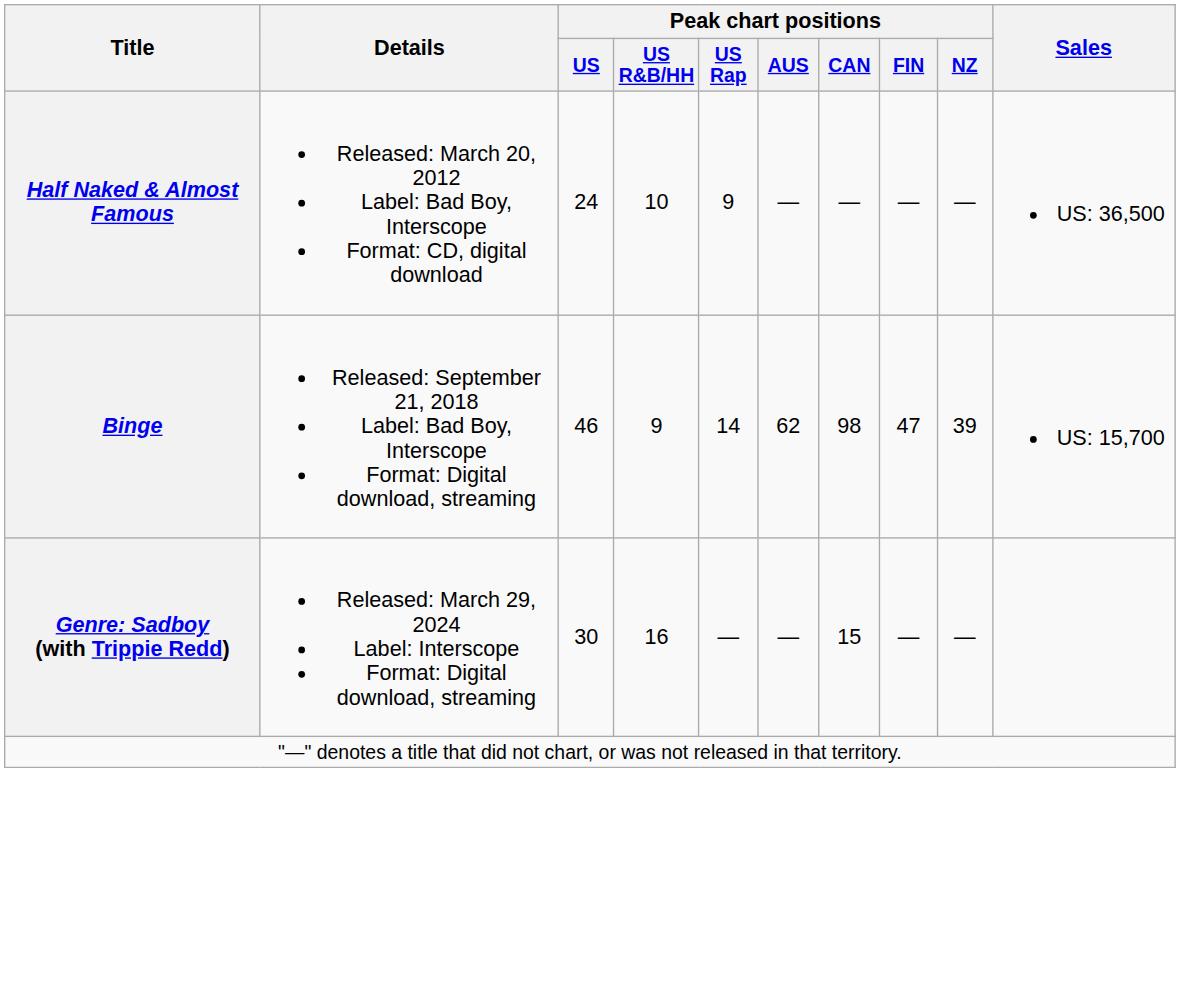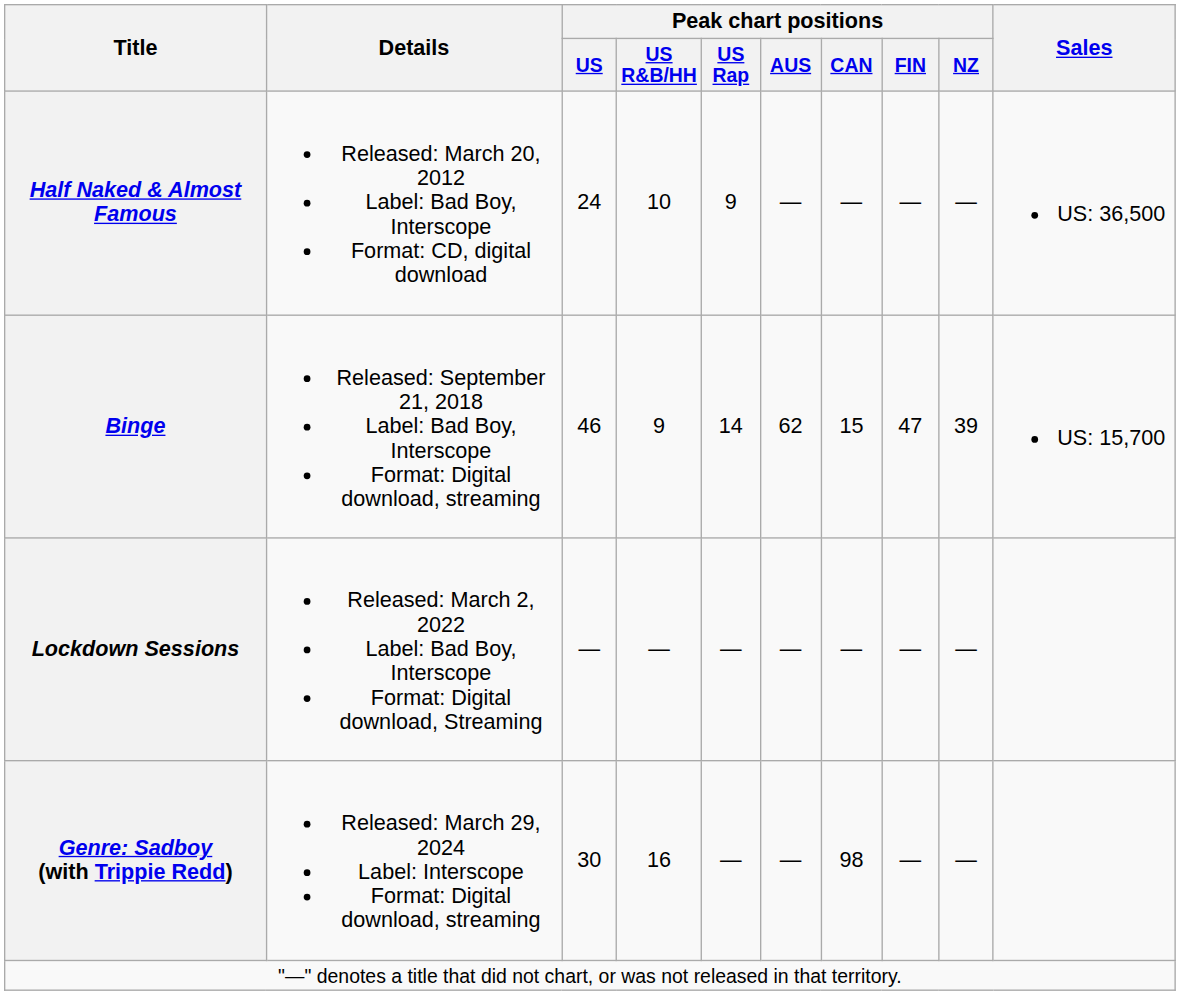 <table class="wikitable plainrowheaders" style="text-align:center;">
 <tr>
 <th scope="col" rowspan="2" style="width:16em;">Title</th>
 <th scope="col" rowspan="2" style="width:17em;">Details</th>
 <th scope="col" colspan="7">Peak chart positions</th>
 <th scope="col" rowspan="2" style="width:9.5em;"><a href='#'>Sales</a></th>
 </tr>
 <tr>
 <th scope="col" style="width:3em;font-size:90%;"><a href='#'>US</a><br></th>
 <th scope="col" style="width:3em;font-size:90%;"><a href='#'>US R&B/HH</a><br></th>
 <th scope="col" style="width:3em;font-size:90%;"><a href='#'>US Rap</a><br></th>
 <th scope="col" style="width:3em;font-size:90%;"><a href='#'>AUS</a><br></th>
 <th scope="col" style="width:3em;font-size:90%;"><a href='#'>CAN</a><br></th>
 <th scope="col" style="width:3em;font-size:90%;"><a href='#'>FIN</a><br></th>
 <th scope="col" style="width:3em;font-size:90%;"><a href='#'>NZ</a><br></th>
 </tr>
 <tr>
 <th scope="row"><em><a href='#'>Half Naked & Almost Famous</a></em></th>
 <td><br><ul><li>Released: March 20, 2012</li><li>Label: Bad Boy, Interscope</li><li>Format: CD, digital download</li></ul></td>
 <td>24</td>
 <td>10</td>
 <td>9</td>
 <td>—</td>
 <td>—</td>
 <td>—</td>
 <td>—</td>
 <td><br><ul><li>US: 36,500</li></ul></td>
 </tr>
 <tr>
 <th scope="row"><em><a href='#'>Binge</a></em></th>
 <td><br><ul><li>Released: September 21, 2018</li><li>Label: Bad Boy, Interscope</li><li>Format: Digital download, streaming</li></ul></td>
 <td>46</td>
 <td>9</td>
 <td>14</td>
 <td>62</td>
-<td>98</td>
+<td>15</td>
 <td>47</td>
 <td>39</td>
 <td><br><ul><li>US: 15,700</li></ul></td>
+</tr>
+<tr>
+<th scope="row"><em>Lockdown Sessions</em></th>
+<td><br><ul><li>Released: March 2, 2022</li><li>Label: Bad Boy, Interscope</li><li>Format: Digital download, Streaming</li></ul></td>
+<td>—</td>
+<td>—</td>
+<td>—</td>
+<td>—</td>
+<td>—</td>
+<td>—</td>
+<td>—</td>
+<td></td>
 </tr>
 <tr>
 <th scope="row"><em><a href='#'>Genre: Sadboy</a></em> <br><span>(with <a href='#'>Trippie Redd</a>)</span></th>
 <td><br><ul><li>Released: March 29, 2024</li><li>Label: Interscope</li><li>Format: Digital download, streaming</li></ul></td>
 <td>30</td>
 <td>16</td>
 <td>—</td>
 <td>—</td>
-<td>15</td>
+<td>98</td>
 <td>—</td>
 <td>—</td>
 <td></td>
 </tr>
 <tr>
 <td colspan="10" style="font-size:90%">"—" denotes a title that did not chart, or was not released in that territory.</td>
 </tr>
 </table>
